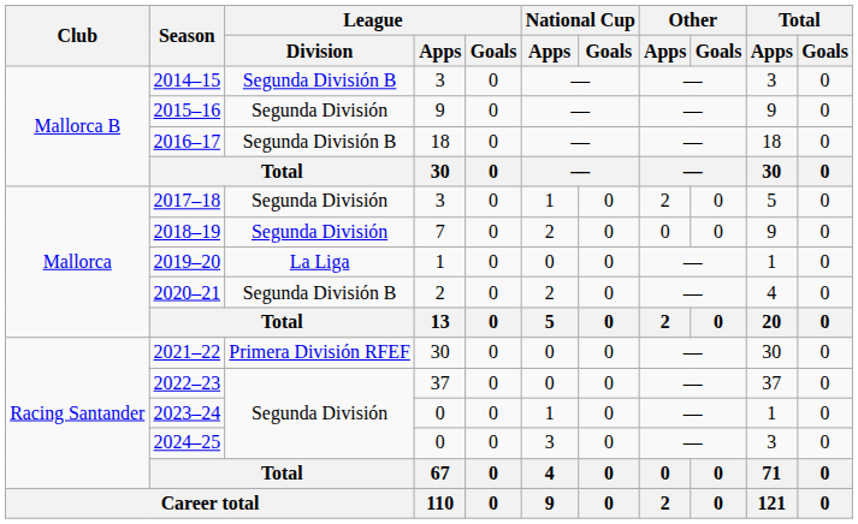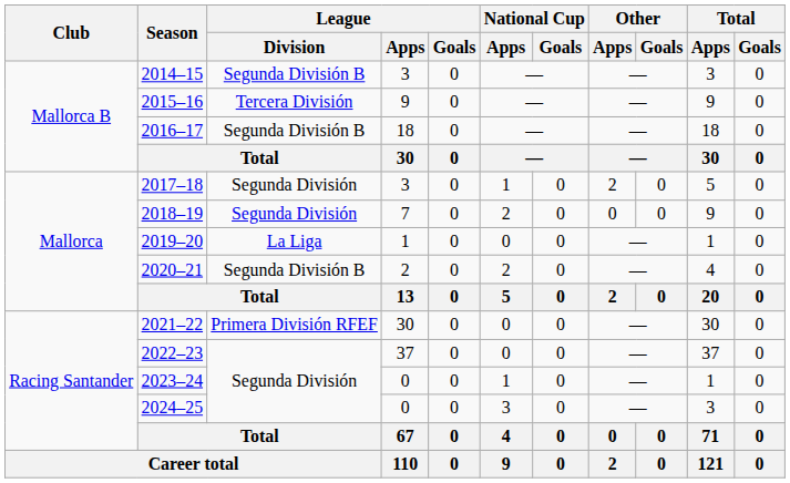 <table class="wikitable" style="text-align:center">
 <tr>
 <th rowspan="2">Club</th>
 <th rowspan="2">Season</th>
 <th colspan="3">League</th>
 <th colspan="2">National Cup</th>
 <th colspan="2">Other</th>
 <th colspan="2">Total</th>
 </tr>
 <tr>
 <th>Division</th>
 <th>Apps</th>
 <th>Goals</th>
 <th>Apps</th>
 <th>Goals</th>
 <th>Apps</th>
 <th>Goals</th>
 <th>Apps</th>
 <th>Goals</th>
 </tr>
 <tr>
 <td rowspan="4"><a href='#'>Mallorca B</a></td>
 <td><a href='#'>2014–15</a></td>
 <td><a href='#'>Segunda División B</a></td>
 <td>3</td>
 <td>0</td>
 <td colspan="2">—</td>
 <td colspan="2">—</td>
 <td>3</td>
 <td>0</td>
 </tr>
 <tr>
 <td><a href='#'>2015–16</a></td>
-<td>Segunda División</td>
+<td><a href='#'>Tercera División</a></td>
 <td>9</td>
 <td>0</td>
 <td colspan="2">—</td>
 <td colspan="2">—</td>
 <td>9</td>
 <td>0</td>
 </tr>
 <tr>
 <td><a href='#'>2016–17</a></td>
 <td>Segunda División B</td>
 <td>18</td>
 <td>0</td>
 <td colspan="2">—</td>
 <td colspan="2">—</td>
 <td>18</td>
 <td>0</td>
 </tr>
 <tr>
 <th colspan="2">Total</th>
 <th>30</th>
 <th>0</th>
 <th colspan="2">—</th>
 <th colspan="2">—</th>
 <th>30</th>
 <th>0</th>
 </tr>
 <tr>
 <td rowspan="5"><a href='#'>Mallorca</a></td>
 <td><a href='#'>2017–18</a></td>
 <td>Segunda División</td>
 <td>3</td>
 <td>0</td>
 <td>1</td>
 <td>0</td>
 <td>2</td>
 <td>0</td>
 <td>5</td>
 <td>0</td>
 </tr>
 <tr>
 <td><a href='#'>2018–19</a></td>
 <td><a href='#'>Segunda División</a></td>
 <td>7</td>
 <td>0</td>
 <td>2</td>
 <td>0</td>
 <td>0</td>
 <td>0</td>
 <td>9</td>
 <td>0</td>
 </tr>
 <tr>
 <td><a href='#'>2019–20</a></td>
 <td><a href='#'>La Liga</a></td>
 <td>1</td>
 <td>0</td>
 <td>0</td>
 <td>0</td>
 <td colspan="2">—</td>
 <td>1</td>
 <td>0</td>
 </tr>
 <tr>
 <td><a href='#'>2020–21</a></td>
 <td>Segunda División B</td>
 <td>2</td>
 <td>0</td>
 <td>2</td>
 <td>0</td>
 <td colspan="2">—</td>
 <td>4</td>
 <td>0</td>
 </tr>
 <tr>
 <th colspan="2">Total</th>
 <th>13</th>
 <th>0</th>
 <th>5</th>
 <th>0</th>
 <th>2</th>
 <th>0</th>
 <th>20</th>
 <th>0</th>
 </tr>
 <tr>
 <td rowspan="5"><a href='#'>Racing Santander</a></td>
 <td><a href='#'>2021–22</a></td>
 <td><a href='#'>Primera División RFEF</a></td>
 <td>30</td>
 <td>0</td>
 <td>0</td>
 <td>0</td>
 <td colspan="2">—</td>
 <td>30</td>
 <td>0</td>
 </tr>
 <tr>
 <td><a href='#'>2022–23</a></td>
 <td rowspan="3">Segunda División</td>
 <td>37</td>
 <td>0</td>
 <td>0</td>
 <td>0</td>
 <td colspan="2">—</td>
 <td>37</td>
 <td>0</td>
 </tr>
 <tr>
 <td><a href='#'>2023–24</a></td>
 <td>0</td>
 <td>0</td>
 <td>1</td>
 <td>0</td>
 <td colspan="2">—</td>
 <td>1</td>
 <td>0</td>
 </tr>
 <tr>
 <td><a href='#'>2024–25</a></td>
 <td>0</td>
 <td>0</td>
 <td>3</td>
 <td>0</td>
 <td colspan="2">—</td>
 <td>3</td>
 <td>0</td>
 </tr>
 <tr>
 <th colspan="2">Total</th>
 <th>67</th>
 <th>0</th>
 <th>4</th>
 <th>0</th>
 <th>0</th>
 <th>0</th>
 <th>71</th>
 <th>0</th>
 </tr>
 <tr>
 <th colspan="3">Career total</th>
 <th>110</th>
 <th>0</th>
 <th>9</th>
 <th>0</th>
 <th>2</th>
 <th>0</th>
 <th>121</th>
 <th>0</th>
 </tr>
 </table>
